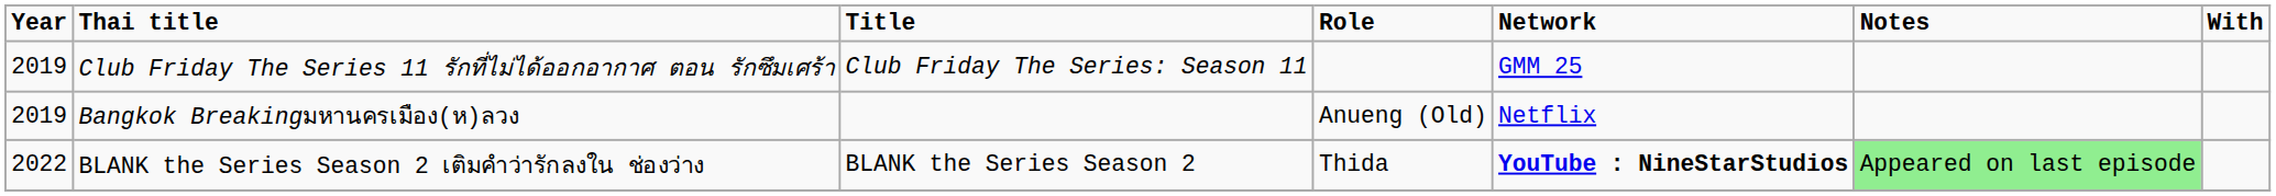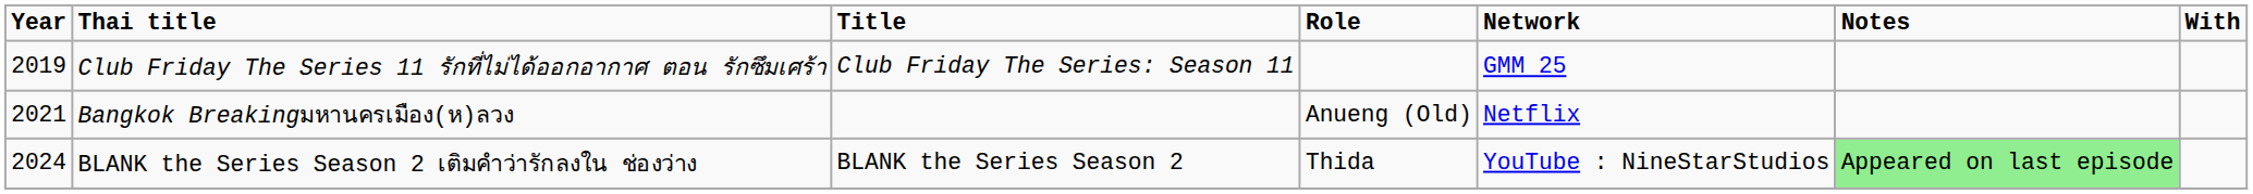 <table class="wikitable" style="font-size: 85%;">
 <tr>
 <td><strong>Year</strong></td>
 <td><strong>Thai title</strong></td>
 <td><strong>Title</strong></td>
 <td><strong>Role</strong></td>
 <td><strong>Network</strong></td>
 <td><strong>Notes</strong></td>
 <td><strong>With</strong></td>
 </tr>
 <tr>
 <td>2019</td>
 <td><em>Club Friday The Series 11 รักที่ไม่ได้ออกอากาศ ตอน รักซึมเศร้า</em></td>
 <td><em>Club Friday The Series: Season 11</em></td>
 <td></td>
 <td><a href='#'>GMM 25</a></td>
 <td></td>
 <td></td>
 </tr>
 <tr 8>
-<td>2019</td>
+<td>2021</td>
 <td><em>Bangkok Breaking</em>มหานครเมือง(ห)ลวง<em></td>
 <td></em> <em></td>
 <td>Anueng (Old)</td>
 <td><a href='#'>Netflix</a></td>
 <td></td>
 <td></td>
 </tr>
 <tr>
-<td>2022</td>
+<td>2024</td>
 <td></em>BLANK the Series Season 2 เติมคำว่ารักลงใน ช่องว่าง<em></td>
 <td></em>BLANK the Series Season 2<em></td>
 <td>Thida</td>
-<td><strong><a href='#'>YouTube</a> : NineStarStudios</strong></td>
+<td><a href='#'>YouTube</a> : NineStarStudios</td>
 <td style="background: lightgreen;">Appeared on last episode</td>
 <td></td>
 </tr>
 <tr>
 </tr>
 </table>
